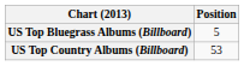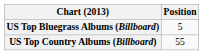 <table class="wikitable sortable plainrowheaders" style="text-align:center">
 <tr>
 <th scope="col">Chart (2013)</th>
 <th scope="col">Position</th>
 </tr>
 <tr>
 <th scope="row">US Top Bluegrass Albums (<em>Billboard</em>)</th>
 <td>5</td>
 </tr>
 <tr>
 <th scope="row">US Top Country Albums (<em>Billboard</em>)</th>
-<td>53</td>
+<td>55</td>
 </tr>
 </table>
